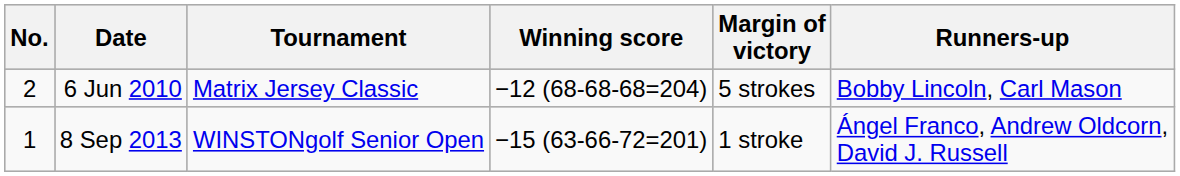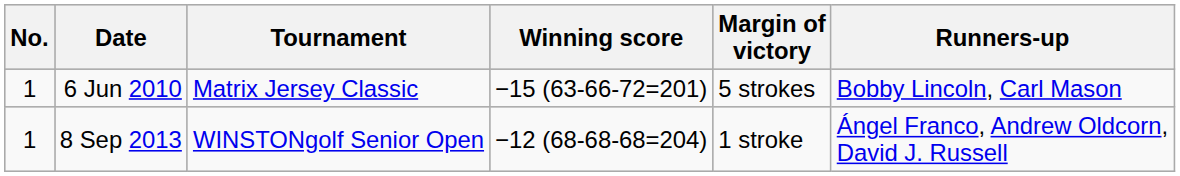 <table class="wikitable" style="font-size:95%;">
 <tr>
 <th>No.</th>
 <th>Date</th>
 <th>Tournament</th>
 <th>Winning score</th>
 <th>Margin of<br>victory</th>
 <th>Runners-up</th>
 </tr>
 <tr>
-<td align=center>2</td>
+<td align=center>1</td>
 <td align=right>6 Jun <a href='#'>2010</a></td>
 <td><a href='#'>Matrix Jersey Classic</a></td>
-<td>−12 (68-68-68=204)</td>
+<td>−15 (63-66-72=201)</td>
 <td>5 strokes</td>
 <td> <a href='#'>Bobby Lincoln</a>,  <a href='#'>Carl Mason</a></td>
 </tr>
 <tr>
 <td align=center>1</td>
 <td align=right>8 Sep <a href='#'>2013</a></td>
 <td><a href='#'>WINSTONgolf Senior Open</a></td>
-<td>−15 (63-66-72=201)</td>
+<td>−12 (68-68-68=204)</td>
 <td>1 stroke</td>
 <td> <a href='#'>Ángel Franco</a>,  <a href='#'>Andrew Oldcorn</a>,<br> <a href='#'>David J. Russell</a></td>
 </tr>
 </table>
